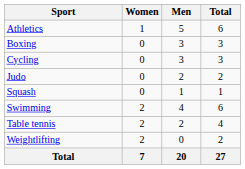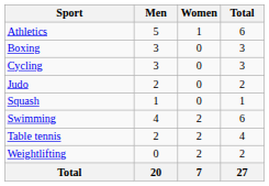 <table class="wikitable sortable" style="text-align:center;">
 <tr>
 <th width=180>Sport</th>
+<th width=55>Men</th>
 <th width=55>Women</th>
-<th width=55>Men</th>
 <th width=55>Total</th>
 </tr>
 <tr>
 <td align=left><a href='#'>Athletics</a></td>
+<td>5</td>
 <td>1</td>
-<td>5</td>
 <td>6</td>
 </tr>
 <tr>
 <td align=left><a href='#'>Boxing</a></td>
+<td>3</td>
 <td>0</td>
-<td>3</td>
 <td>3</td>
 </tr>
 <tr>
 <td align=left><a href='#'>Cycling</a></td>
+<td>3</td>
 <td>0</td>
-<td>3</td>
 <td>3</td>
 </tr>
 <tr>
 <td align=left><a href='#'>Judo</a></td>
+<td>2</td>
 <td>0</td>
-<td>2</td>
 <td>2</td>
 </tr>
 <tr>
 <td align=left><a href='#'>Squash</a></td>
+<td>1</td>
 <td>0</td>
-<td>1</td>
 <td>1</td>
 </tr>
 <tr>
 <td align=left><a href='#'>Swimming</a></td>
+<td>4</td>
 <td>2</td>
-<td>4</td>
 <td>6</td>
 </tr>
 <tr>
 <td align=left><a href='#'>Table tennis</a></td>
 <td>2</td>
 <td>2</td>
 <td>4</td>
 </tr>
 <tr>
 <td align=left><a href='#'>Weightlifting</a></td>
+<td>0</td>
 <td>2</td>
-<td>0</td>
 <td>2</td>
 </tr>
 <tr>
 <th>Total</th>
+<th>20</th>
 <th>7</th>
-<th>20</th>
 <th>27</th>
 </tr>
 </table>
